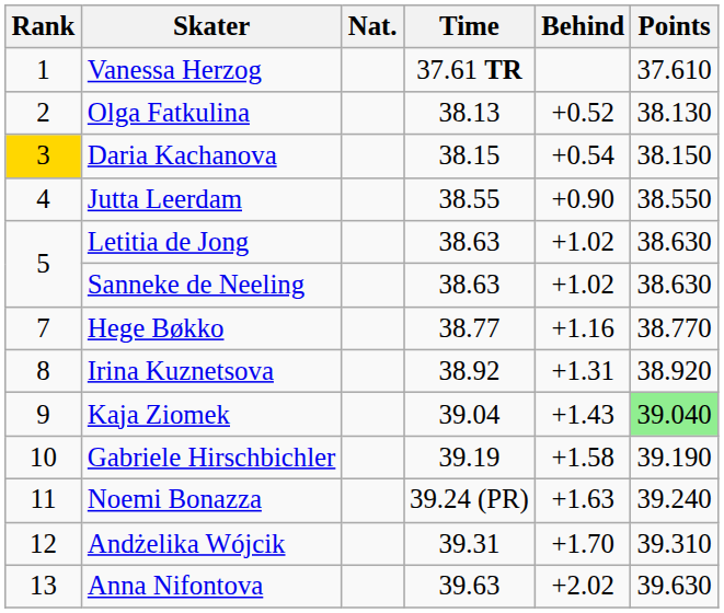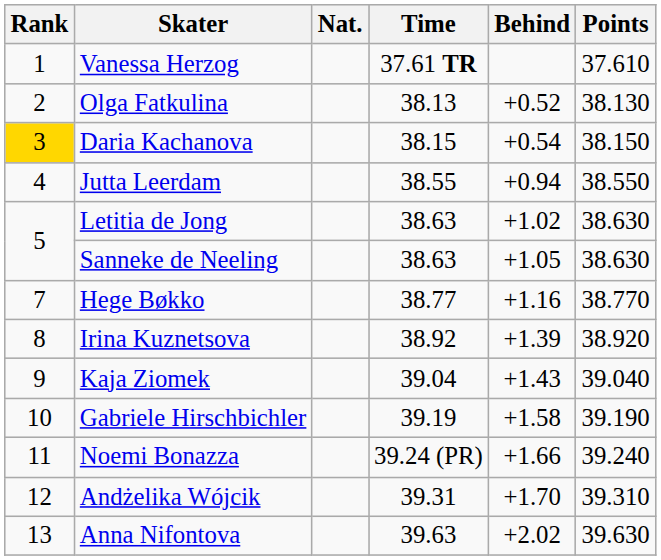 <table class="wikitable sortable" border="1" style="text-align:center">
 <tr>
 <th>Rank</th>
 <th>Skater</th>
 <th>Nat.</th>
 <th>Time</th>
 <th>Behind</th>
 <th>Points</th>
 </tr>
 <tr>
 <td>1</td>
 <td align=left><a href='#'>Vanessa Herzog</a></td>
 <td></td>
 <td>37.61 <strong>TR</strong></td>
 <td></td>
 <td>37.610</td>
 </tr>
 <tr>
 <td>2</td>
 <td align=left><a href='#'>Olga Fatkulina</a></td>
 <td></td>
 <td>38.13</td>
 <td>+0.52</td>
 <td>38.130</td>
 </tr>
 <tr>
 <td style="background: gold;">3</td>
 <td align=left><a href='#'>Daria Kachanova</a></td>
 <td></td>
 <td>38.15</td>
 <td>+0.54</td>
 <td>38.150</td>
 </tr>
 <tr>
 <td>4</td>
 <td align=left><a href='#'>Jutta Leerdam</a></td>
 <td></td>
 <td>38.55</td>
-<td>+0.90</td>
+<td>+0.94</td>
 <td>38.550</td>
 </tr>
 <tr>
 <td rowspan=2>5</td>
 <td align=left><a href='#'>Letitia de Jong</a></td>
 <td></td>
 <td>38.63</td>
 <td>+1.02</td>
 <td>38.630</td>
 </tr>
 <tr>
 <td align=left><a href='#'>Sanneke de Neeling</a></td>
 <td></td>
 <td>38.63</td>
-<td>+1.02</td>
+<td>+1.05</td>
 <td>38.630</td>
 </tr>
 <tr>
 <td>7</td>
 <td align=left><a href='#'>Hege Bøkko</a></td>
 <td></td>
 <td>38.77</td>
 <td>+1.16</td>
 <td>38.770</td>
 </tr>
 <tr>
 <td>8</td>
 <td align=left><a href='#'>Irina Kuznetsova</a></td>
 <td></td>
 <td>38.92</td>
-<td>+1.31</td>
+<td>+1.39</td>
 <td>38.920</td>
 </tr>
 <tr>
 <td>9</td>
 <td align=left><a href='#'>Kaja Ziomek</a></td>
 <td></td>
 <td>39.04</td>
 <td>+1.43</td>
-<td style="background: lightgreen;">39.040</td>
+<td>39.040</td>
 </tr>
 <tr>
 <td>10</td>
 <td align=left><a href='#'>Gabriele Hirschbichler</a></td>
 <td></td>
 <td>39.19</td>
 <td>+1.58</td>
 <td>39.190</td>
 </tr>
 <tr>
 <td>11</td>
 <td align=left><a href='#'>Noemi Bonazza</a></td>
 <td></td>
 <td>39.24 (PR)</td>
-<td>+1.63</td>
+<td>+1.66</td>
 <td>39.240</td>
 </tr>
 <tr>
 <td>12</td>
 <td align=left><a href='#'>Andżelika Wójcik</a></td>
 <td></td>
 <td>39.31</td>
 <td>+1.70</td>
 <td>39.310</td>
 </tr>
 <tr>
 <td>13</td>
 <td align=left><a href='#'>Anna Nifontova</a></td>
 <td></td>
 <td>39.63</td>
 <td>+2.02</td>
 <td>39.630</td>
 </tr>
 </table>
